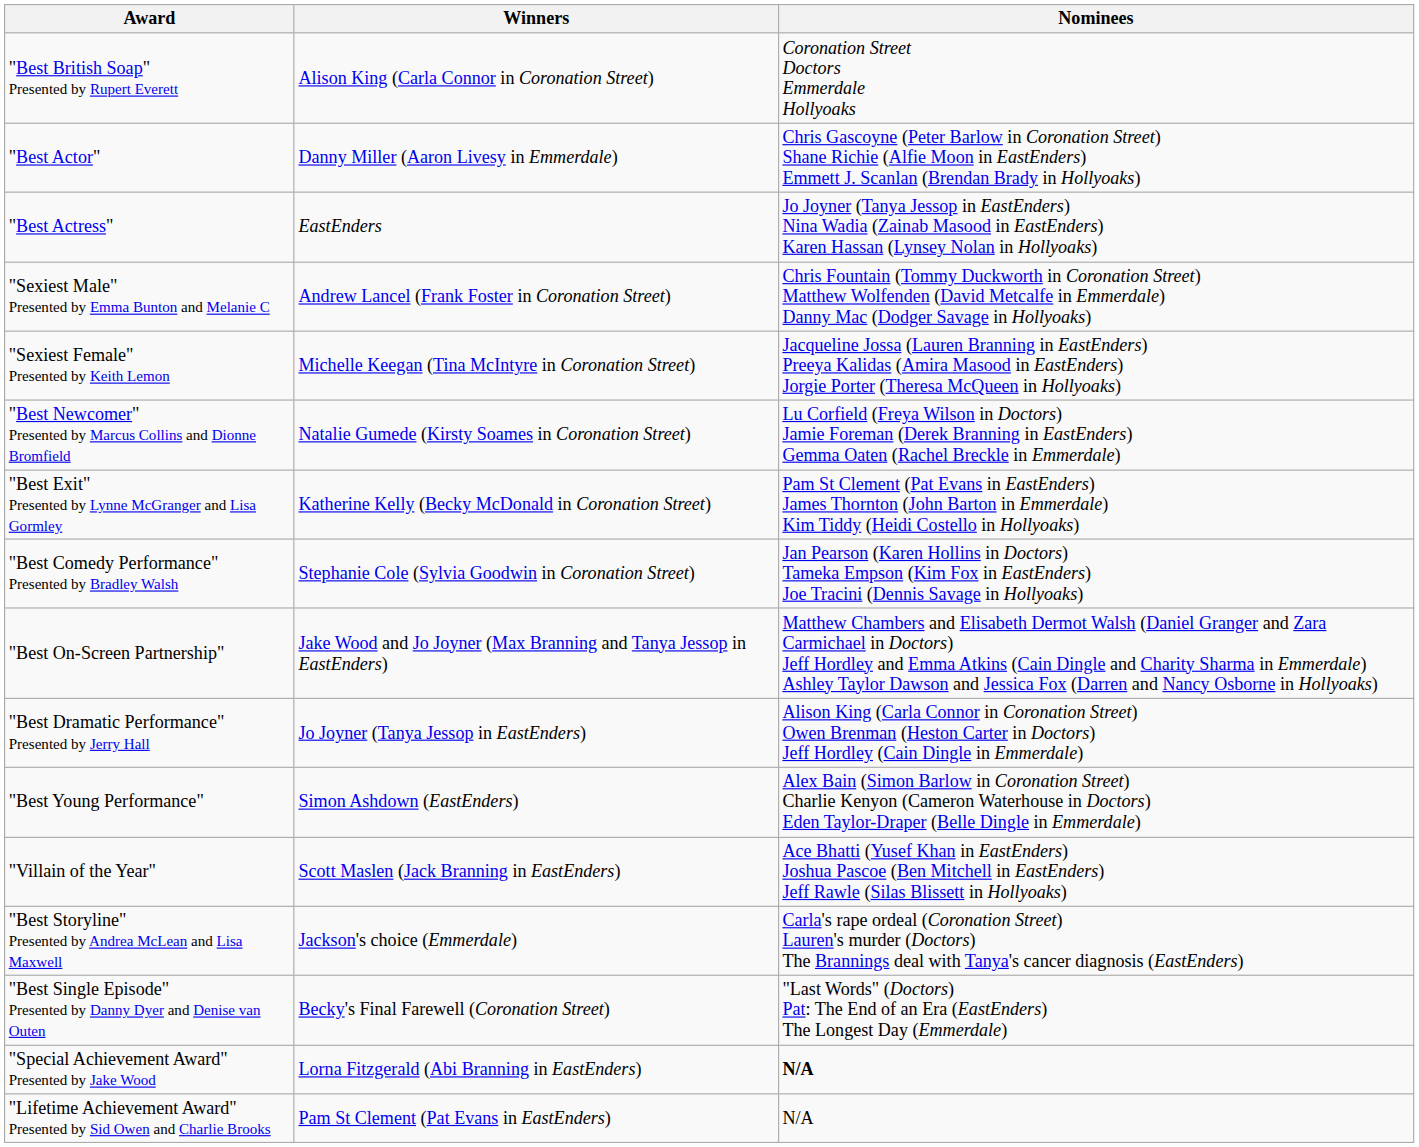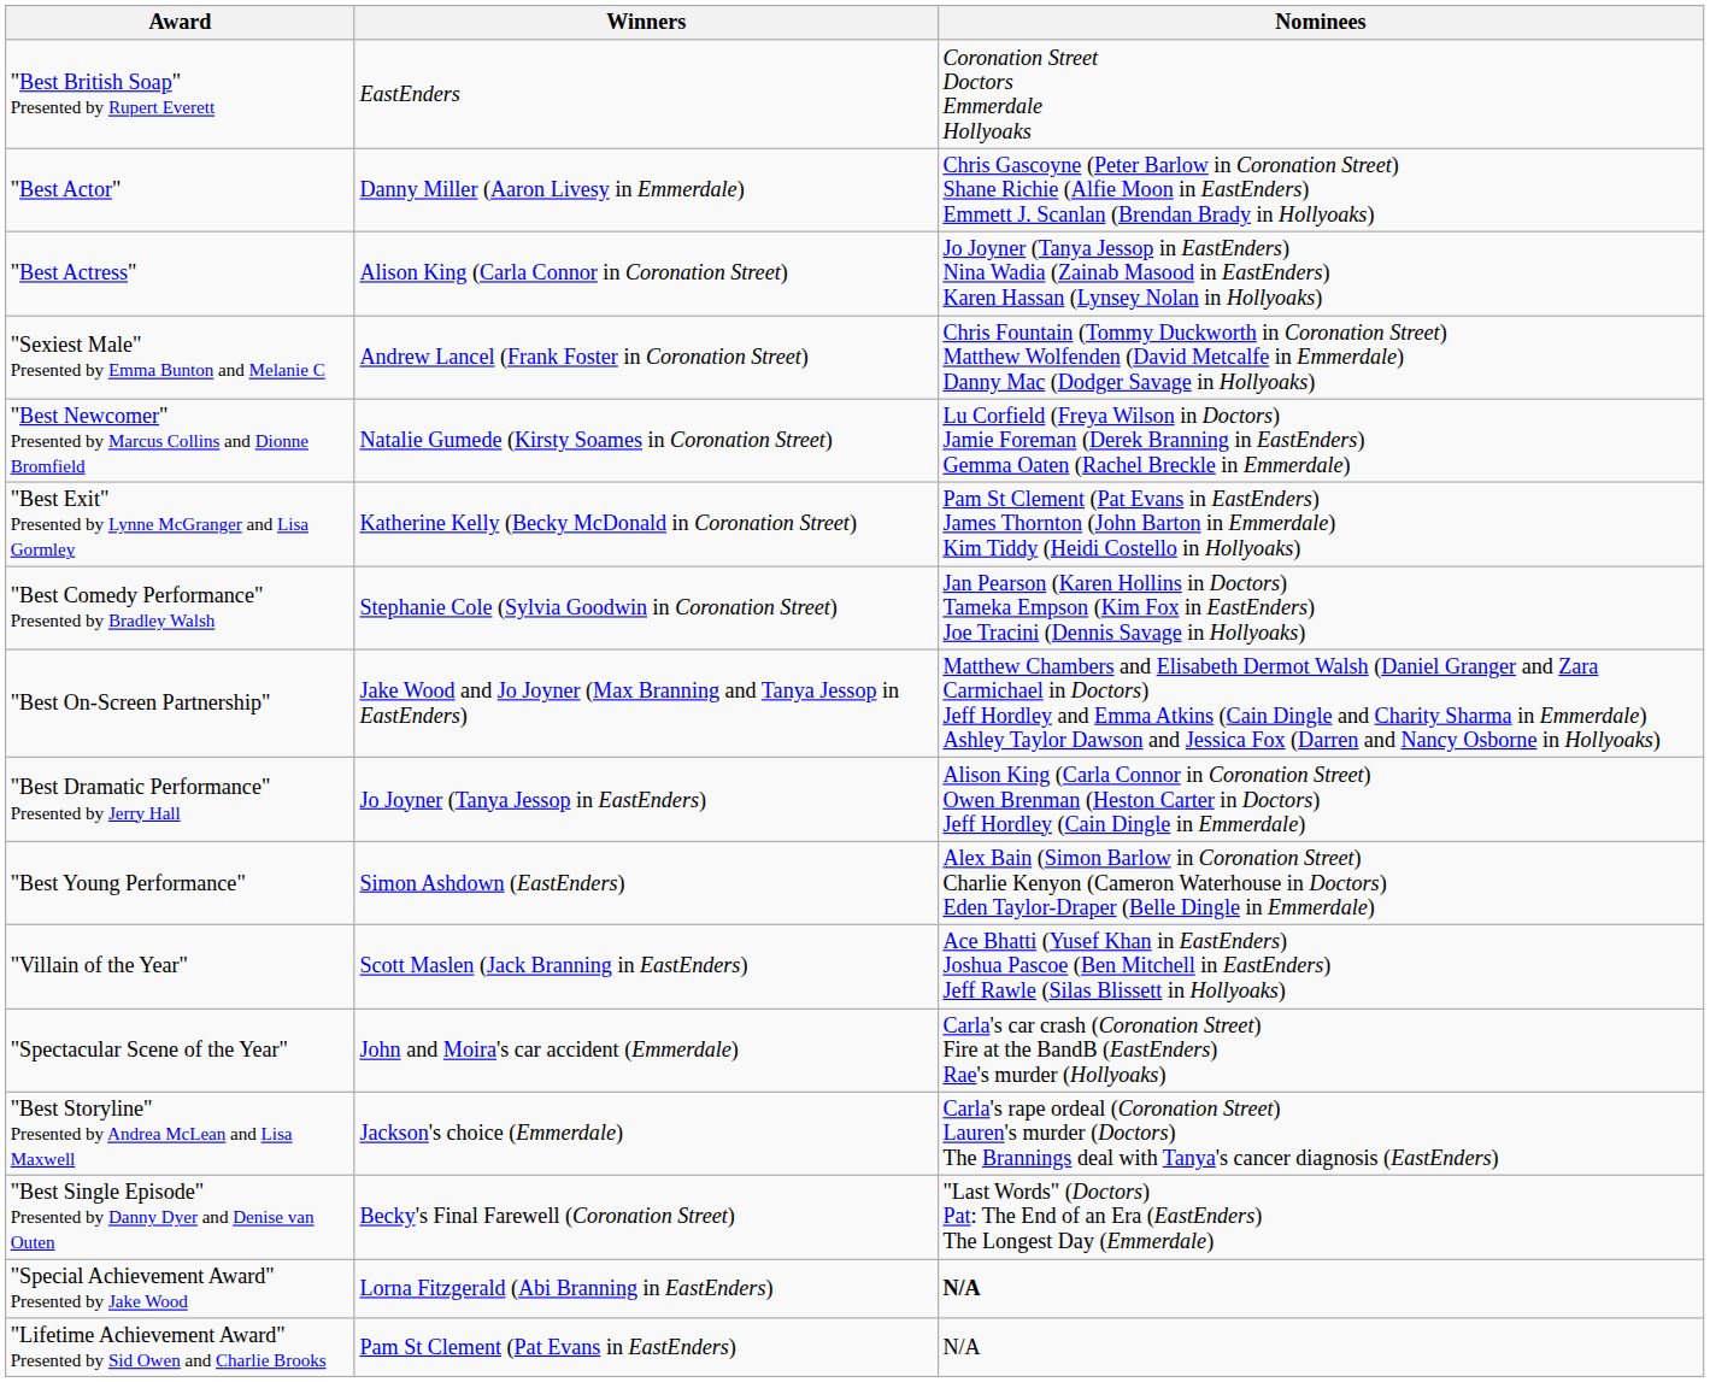 <table class="wikitable">
 <tr>
 <th>Award</th>
 <th>Winners</th>
 <th>Nominees</th>
 </tr>
 <tr>
 <td>"<a href='#'>Best British Soap</a>"<br><small>Presented by <a href='#'>Rupert Everett</a></small></td>
-<td><a href='#'>Alison King</a> (<a href='#'>Carla Connor</a> in <em>Coronation Street</em>)</td>
+<td><em>EastEnders</em></td>
 <td><em>Coronation Street</em><br><em>Doctors</em><br><em>Emmerdale</em><br><em>Hollyoaks</em></td>
 </tr>
 <tr>
 <td>"<a href='#'>Best Actor</a>"</td>
 <td><a href='#'>Danny Miller</a> (<a href='#'>Aaron Livesy</a> in <em>Emmerdale</em>)</td>
 <td><a href='#'>Chris Gascoyne</a> (<a href='#'>Peter Barlow</a> in <em>Coronation Street</em>)<br><a href='#'>Shane Richie</a> (<a href='#'>Alfie Moon</a> in <em>EastEnders</em>)<br><a href='#'>Emmett J. Scanlan</a> (<a href='#'>Brendan Brady</a> in <em>Hollyoaks</em>)</td>
 </tr>
 <tr>
 <td>"<a href='#'>Best Actress</a>"</td>
-<td><em>EastEnders</em></td>
+<td><a href='#'>Alison King</a> (<a href='#'>Carla Connor</a> in <em>Coronation Street</em>)</td>
 <td><a href='#'>Jo Joyner</a> (<a href='#'>Tanya Jessop</a> in <em>EastEnders</em>)<br><a href='#'>Nina Wadia</a> (<a href='#'>Zainab Masood</a> in <em>EastEnders</em>)<br><a href='#'>Karen Hassan</a> (<a href='#'>Lynsey Nolan</a> in <em>Hollyoaks</em>)</td>
 </tr>
 <tr>
 <td>"Sexiest Male"<br><small>Presented by <a href='#'>Emma Bunton</a> and <a href='#'>Melanie C</a></small></td>
 <td><a href='#'>Andrew Lancel</a> (<a href='#'>Frank Foster</a> in <em>Coronation Street</em>)</td>
 <td><a href='#'>Chris Fountain</a> (<a href='#'>Tommy Duckworth</a> in <em>Coronation Street</em>)<br><a href='#'>Matthew Wolfenden</a> (<a href='#'>David Metcalfe</a> in <em>Emmerdale</em>)<br><a href='#'>Danny Mac</a> (<a href='#'>Dodger Savage</a> in <em>Hollyoaks</em>)</td>
-</tr>
-<tr>
-<td>"Sexiest Female"<br><small>Presented by <a href='#'>Keith Lemon</a></small></td>
-<td><a href='#'>Michelle Keegan</a> (<a href='#'>Tina McIntyre</a> in <em>Coronation Street</em>)</td>
-<td><a href='#'>Jacqueline Jossa</a> (<a href='#'>Lauren Branning</a> in <em>EastEnders</em>)<br><a href='#'>Preeya Kalidas</a> (<a href='#'>Amira Masood</a> in <em>EastEnders</em>)<br><a href='#'>Jorgie Porter</a> (<a href='#'>Theresa McQueen</a> in <em>Hollyoaks</em>)</td>
 </tr>
 <tr>
 <td>"<a href='#'>Best Newcomer</a>"<br><small>Presented by <a href='#'>Marcus Collins</a> and <a href='#'>Dionne Bromfield</a> </small></td>
 <td><a href='#'>Natalie Gumede</a> (<a href='#'>Kirsty Soames</a> in <em>Coronation Street</em>)</td>
 <td><a href='#'>Lu Corfield</a> (<a href='#'>Freya Wilson</a> in <em>Doctors</em>)<br><a href='#'>Jamie Foreman</a> (<a href='#'>Derek Branning</a> in <em>EastEnders</em>)<br><a href='#'>Gemma Oaten</a> (<a href='#'>Rachel Breckle</a> in <em>Emmerdale</em>)</td>
 </tr>
 <tr>
 <td>"Best Exit" <br><small>Presented by <a href='#'>Lynne McGranger</a> and <a href='#'>Lisa Gormley</a> </small></td>
 <td><a href='#'>Katherine Kelly</a> (<a href='#'>Becky McDonald</a> in <em>Coronation Street</em>)</td>
 <td><a href='#'>Pam St Clement</a> (<a href='#'>Pat Evans</a> in <em>EastEnders</em>)<br><a href='#'>James Thornton</a> (<a href='#'>John Barton</a> in <em>Emmerdale</em>)<br><a href='#'>Kim Tiddy</a> (<a href='#'>Heidi Costello</a> in <em>Hollyoaks</em>)</td>
 </tr>
 <tr>
 <td>"Best Comedy Performance"<br><small>Presented by <a href='#'>Bradley Walsh</a></small></td>
 <td><a href='#'>Stephanie Cole</a> (<a href='#'>Sylvia Goodwin</a> in <em>Coronation Street</em>)</td>
 <td><a href='#'>Jan Pearson</a> (<a href='#'>Karen Hollins</a> in <em>Doctors</em>)<br><a href='#'>Tameka Empson</a> (<a href='#'>Kim Fox</a> in <em>EastEnders</em>)<br><a href='#'>Joe Tracini</a> (<a href='#'>Dennis Savage</a> in <em>Hollyoaks</em>)</td>
 </tr>
 <tr>
 <td>"Best On-Screen Partnership"</td>
 <td><a href='#'>Jake Wood</a> and <a href='#'>Jo Joyner</a> (<a href='#'>Max Branning</a> and <a href='#'>Tanya Jessop</a> in <em>EastEnders</em>)</td>
 <td><a href='#'>Matthew Chambers</a> and <a href='#'>Elisabeth Dermot Walsh</a> (<a href='#'>Daniel Granger</a> and <a href='#'>Zara Carmichael</a> in <em>Doctors</em>)<br><a href='#'>Jeff Hordley</a> and <a href='#'>Emma Atkins</a> (<a href='#'>Cain Dingle</a> and <a href='#'>Charity Sharma</a> in <em>Emmerdale</em>)<br><a href='#'>Ashley Taylor Dawson</a> and <a href='#'>Jessica Fox</a> (<a href='#'>Darren</a> and <a href='#'>Nancy Osborne</a> in <em>Hollyoaks</em>)</td>
 </tr>
 <tr>
 <td>"Best Dramatic Performance"<br><small>Presented by <a href='#'>Jerry Hall</a></small></td>
 <td><a href='#'>Jo Joyner</a> (<a href='#'>Tanya Jessop</a> in <em>EastEnders</em>)</td>
 <td><a href='#'>Alison King</a> (<a href='#'>Carla Connor</a> in <em>Coronation Street</em>)<br><a href='#'>Owen Brenman</a> (<a href='#'>Heston Carter</a> in <em>Doctors</em>)<br><a href='#'>Jeff Hordley</a> (<a href='#'>Cain Dingle</a> in <em>Emmerdale</em>)</td>
 </tr>
 <tr>
 <td>"Best Young Performance"</td>
 <td><a href='#'>Simon Ashdown</a> (<em>EastEnders</em>)</td>
 <td><a href='#'>Alex Bain</a> (<a href='#'>Simon Barlow</a> in <em>Coronation Street</em>)<br>Charlie Kenyon (Cameron Waterhouse in <em>Doctors</em>)<br><a href='#'>Eden Taylor-Draper</a> (<a href='#'>Belle Dingle</a> in <em>Emmerdale</em>)</td>
 </tr>
 <tr>
 <td>"Villain of the Year"</td>
 <td><a href='#'>Scott Maslen</a> (<a href='#'>Jack Branning</a> in <em>EastEnders</em>)</td>
 <td><a href='#'>Ace Bhatti</a> (<a href='#'>Yusef Khan</a> in <em>EastEnders</em>)<br><a href='#'>Joshua Pascoe</a> (<a href='#'>Ben Mitchell</a> in <em>EastEnders</em>)<br><a href='#'>Jeff Rawle</a> (<a href='#'>Silas Blissett</a> in <em>Hollyoaks</em>)</td>
 </tr>
 <tr>
+<td>"Spectacular Scene of the Year"</td>
+<td><a href='#'>John</a> and <a href='#'>Moira</a>'s car accident (<em>Emmerdale</em>)</td>
+<td><a href='#'>Carla</a>'s car crash (<em>Coronation Street</em>)<br>Fire at the BandB (<em>EastEnders</em>)<br><a href='#'>Rae</a>'s murder (<em>Hollyoaks</em>)</td>
+</tr>
+<tr>
 <td>"Best Storyline"<br><small>Presented by <a href='#'>Andrea McLean</a> and <a href='#'>Lisa Maxwell</a></small></td>
 <td><a href='#'>Jackson</a>'s choice (<em>Emmerdale</em>)</td>
 <td><a href='#'>Carla</a>'s rape ordeal (<em>Coronation Street</em>)<br><a href='#'>Lauren</a>'s murder (<em>Doctors</em>)<br>The <a href='#'>Brannings</a> deal with <a href='#'>Tanya</a>'s cancer diagnosis (<em>EastEnders</em>)</td>
 </tr>
 <tr>
 <td>"Best Single Episode"<br><small>Presented by <a href='#'>Danny Dyer</a> and <a href='#'>Denise van Outen</a></small></td>
 <td><a href='#'>Becky</a>'s Final Farewell (<em>Coronation Street</em>)</td>
 <td>"Last Words" (<em>Doctors</em>)<br><a href='#'>Pat</a>: The End of an Era (<em>EastEnders</em>)<br>The Longest Day (<em>Emmerdale</em>)</td>
 </tr>
 <tr>
 <td>"Special Achievement Award"<br><small>Presented by <a href='#'>Jake Wood</a></small></td>
 <td><a href='#'>Lorna Fitzgerald</a>  (<a href='#'>Abi Branning</a> in <em>EastEnders</em>)</td>
 <td><strong>N/A</strong></td>
 </tr>
 <tr>
 <td>"Lifetime Achievement Award" <br><small>Presented by <a href='#'>Sid Owen</a> and <a href='#'>Charlie Brooks</a> </small></td>
 <td><a href='#'>Pam St Clement</a> (<a href='#'>Pat Evans</a> in <em>EastEnders</em>)</td>
 <td>N/A</td>
 </tr>
 </table>
